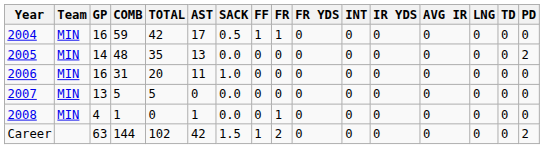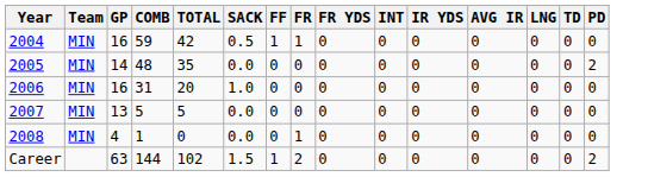 <table class="wikitable">
 <tr>
 <th>Year</th>
 <th>Team</th>
 <th>GP</th>
 <th>COMB</th>
 <th>TOTAL</th>
-<th>AST</th>
 <th>SACK</th>
 <th>FF</th>
 <th>FR</th>
 <th>FR YDS</th>
 <th>INT</th>
 <th>IR YDS</th>
 <th>AVG IR</th>
 <th>LNG</th>
 <th>TD</th>
 <th>PD</th>
 </tr>
 <tr>
 <td><a href='#'>2004</a></td>
 <td><a href='#'>MIN</a></td>
 <td>16</td>
 <td>59</td>
 <td>42</td>
-<td>17</td>
 <td>0.5</td>
 <td>1</td>
 <td>1</td>
 <td>0</td>
 <td>0</td>
 <td>0</td>
 <td>0</td>
 <td>0</td>
 <td>0</td>
 <td>0</td>
 </tr>
 <tr>
 <td><a href='#'>2005</a></td>
 <td><a href='#'>MIN</a></td>
 <td>14</td>
 <td>48</td>
 <td>35</td>
-<td>13</td>
 <td>0.0</td>
 <td>0</td>
 <td>0</td>
 <td>0</td>
 <td>0</td>
 <td>0</td>
 <td>0</td>
 <td>0</td>
 <td>0</td>
 <td>2</td>
 </tr>
 <tr>
 <td><a href='#'>2006</a></td>
 <td><a href='#'>MIN</a></td>
 <td>16</td>
 <td>31</td>
 <td>20</td>
-<td>11</td>
 <td>1.0</td>
 <td>0</td>
 <td>0</td>
 <td>0</td>
 <td>0</td>
 <td>0</td>
 <td>0</td>
 <td>0</td>
 <td>0</td>
 <td>0</td>
 </tr>
 <tr>
 <td><a href='#'>2007</a></td>
 <td><a href='#'>MIN</a></td>
 <td>13</td>
 <td>5</td>
 <td>5</td>
-<td>0</td>
 <td>0.0</td>
 <td>0</td>
 <td>0</td>
 <td>0</td>
 <td>0</td>
 <td>0</td>
 <td>0</td>
 <td>0</td>
 <td>0</td>
 <td>0</td>
 </tr>
 <tr>
 <td><a href='#'>2008</a></td>
 <td><a href='#'>MIN</a></td>
 <td>4</td>
 <td>1</td>
 <td>0</td>
-<td>1</td>
 <td>0.0</td>
 <td>0</td>
 <td>1</td>
 <td>0</td>
 <td>0</td>
 <td>0</td>
 <td>0</td>
 <td>0</td>
 <td>0</td>
 <td>0</td>
 </tr>
 <tr>
 <td>Career</td>
 <td></td>
 <td>63</td>
 <td>144</td>
 <td>102</td>
-<td>42</td>
 <td>1.5</td>
 <td>1</td>
 <td>2</td>
 <td>0</td>
 <td>0</td>
 <td>0</td>
 <td>0</td>
 <td>0</td>
 <td>0</td>
 <td>2</td>
 </tr>
 </table>
